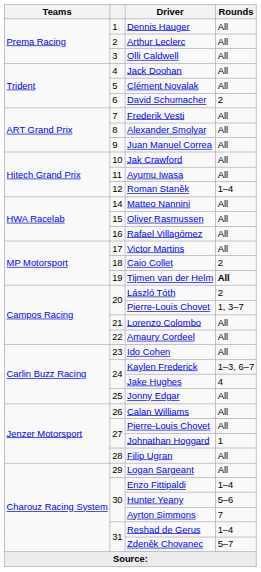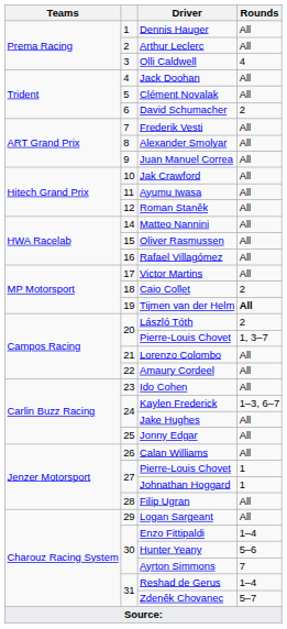 <table class="wikitable" style="font-size: 85%;">
 <tr>
 <th>Teams</th>
 <th></th>
 <th>Driver</th>
 <th>Rounds</th>
 </tr>
 <tr>
 <td rowspan="3"> <a href='#'>Prema Racing</a></td>
 <td id="1">1</td>
 <td> <a href='#'>Dennis Hauger</a></td>
 <td>All</td>
 </tr>
 <tr>
 <td id="2">2</td>
 <td> <a href='#'>Arthur Leclerc</a></td>
 <td>All</td>
 </tr>
 <tr>
 <td id=3>3</td>
 <td> <a href='#'>Olli Caldwell</a></td>
-<td>All</td>
+<td>4</td>
 </tr>
 <tr>
 <td rowspan=3> <a href='#'>Trident</a></td>
 <td id=4>4</td>
 <td> <a href='#'>Jack Doohan</a></td>
 <td>All</td>
 </tr>
 <tr>
 <td id=5>5</td>
 <td> <a href='#'>Clément Novalak</a></td>
 <td>All</td>
 </tr>
 <tr>
 <td id=6>6</td>
 <td> <a href='#'>David Schumacher</a></td>
 <td>2</td>
 </tr>
 <tr>
 <td rowspan=3> <a href='#'>ART Grand Prix</a></td>
 <td id=7>7</td>
 <td> <a href='#'>Frederik Vesti</a></td>
 <td>All</td>
 </tr>
 <tr>
 <td id=8>8</td>
 <td> <a href='#'>Alexander Smolyar</a></td>
 <td>All</td>
 </tr>
 <tr>
 <td id=9>9</td>
 <td> <a href='#'>Juan Manuel Correa</a></td>
 <td>All</td>
 </tr>
 <tr>
 <td rowspan=3> <a href='#'>Hitech Grand Prix</a></td>
 <td id=10>10</td>
 <td> <a href='#'>Jak Crawford</a></td>
 <td>All</td>
 </tr>
 <tr>
 <td id=11>11</td>
 <td> <a href='#'>Ayumu Iwasa</a></td>
 <td>All</td>
 </tr>
 <tr>
 <td id=12>12</td>
 <td> <a href='#'>Roman Staněk</a></td>
-<td>1–4</td>
+<td>All</td>
 </tr>
 <tr>
 <td rowspan=3> <a href='#'>HWA Racelab</a></td>
 <td id=14>14</td>
 <td> <a href='#'>Matteo Nannini</a></td>
 <td>All</td>
 </tr>
 <tr>
 <td id=15>15</td>
 <td> <a href='#'>Oliver Rasmussen</a></td>
 <td>All</td>
 </tr>
 <tr>
 <td id=16>16</td>
 <td> <a href='#'>Rafael Villagómez</a></td>
 <td>All</td>
 </tr>
 <tr>
 <td rowspan=3> <a href='#'>MP Motorsport</a></td>
 <td id=17>17</td>
 <td> <a href='#'>Victor Martins</a></td>
 <td>All</td>
 </tr>
 <tr>
 <td id=18>18</td>
 <td> <a href='#'>Caio Collet</a></td>
 <td>2</td>
 </tr>
 <tr>
 <td id=19>19</td>
 <td nowrap> <a href='#'>Tijmen van der Helm</a></td>
 <td><strong>All</strong></td>
 </tr>
 <tr>
 <td rowspan=4> <a href='#'>Campos Racing</a></td>
 <td rowspan="2" id=20>20</td>
 <td> <a href='#'>László Tóth</a></td>
 <td>2</td>
 </tr>
 <tr>
 <td> <a href='#'>Pierre-Louis Chovet</a></td>
 <td>1, 3–7</td>
 </tr>
 <tr>
 <td id=21>21</td>
 <td> <a href='#'>Lorenzo Colombo</a></td>
 <td>All</td>
 </tr>
 <tr>
 <td id=22>22</td>
 <td> <a href='#'>Amaury Cordeel</a></td>
 <td>All</td>
 </tr>
 <tr>
 <td rowspan="4"> <a href='#'>Carlin Buzz Racing</a></td>
 <td id=23>23</td>
 <td> <a href='#'>Ido Cohen</a></td>
 <td>All</td>
 </tr>
 <tr>
 <td rowspan="2" id="24">24</td>
 <td> <a href='#'>Kaylen Frederick</a></td>
 <td>1–3, 6–7</td>
 </tr>
 <tr>
 <td> <a href='#'>Jake Hughes</a></td>
-<td>4</td>
+<td>All</td>
 </tr>
 <tr>
 <td id=25>25</td>
 <td> <a href='#'>Jonny Edgar</a></td>
 <td>All</td>
 </tr>
 <tr>
 <td rowspan="4"> <a href='#'>Jenzer Motorsport</a></td>
 <td id=26>26</td>
 <td> <a href='#'>Calan Williams</a></td>
 <td>All</td>
 </tr>
 <tr>
 <td rowspan="2" id="27">27</td>
 <td> <a href='#'>Pierre-Louis Chovet</a></td>
-<td>All</td>
+<td>1</td>
 </tr>
 <tr>
 <td> <a href='#'>Johnathan Hoggard</a></td>
 <td>1</td>
 </tr>
 <tr>
 <td id=28>28</td>
 <td> <a href='#'>Filip Ugran</a></td>
 <td>All</td>
 </tr>
 <tr>
 <td rowspan=6 nowrap> <a href='#'>Charouz Racing System</a></td>
 <td id=29>29</td>
 <td> <a href='#'>Logan Sargeant</a></td>
 <td>All</td>
 </tr>
 <tr>
 <td rowspan=3 id=30>30</td>
 <td> <a href='#'>Enzo Fittipaldi</a></td>
 <td>1–4</td>
 </tr>
 <tr>
 <td> <a href='#'>Hunter Yeany</a></td>
 <td>5–6</td>
 </tr>
 <tr>
 <td> <a href='#'>Ayrton Simmons</a></td>
 <td>7</td>
 </tr>
 <tr>
 <td rowspan=2 id=31>31</td>
 <td> <a href='#'>Reshad de Gerus</a></td>
 <td>1–4</td>
 </tr>
 <tr>
 <td> <a href='#'>Zdeněk Chovanec</a></td>
 <td>5–7</td>
 </tr>
 <tr>
 <td colspan="4" style="background-color:#EAECF0; text-align:center"><strong>Source:</strong></td>
 </tr>
 </table>
